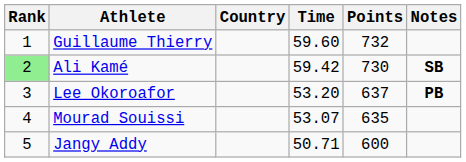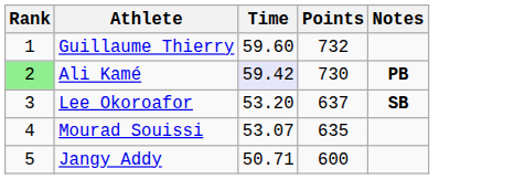 <table class="wikitable sortable" style="text-align:center">
 <tr>
 <th>Rank</th>
 <th>Athlete</th>
-<th>Country</th>
 <th>Time</th>
 <th>Points</th>
 <th>Notes</th>
 </tr>
 <tr>
 <td>1</td>
 <td align=left><a href='#'>Guillaume Thierry</a></td>
-<td align=left></td>
 <td>59.60</td>
 <td>732</td>
 <td></td>
 </tr>
 <tr>
 <td style="background: lightgreen;">2</td>
 <td align=left><a href='#'>Ali Kamé</a></td>
-<td align=left></td>
-<td>59.42</td>
+<td style="background: lavender;">59.42</td>
 <td>730</td>
-<td><strong>SB</strong></td>
+<td><strong>PB</strong></td>
 </tr>
 <tr>
 <td>3</td>
 <td align=left><a href='#'>Lee Okoroafor</a></td>
-<td align=left></td>
 <td>53.20</td>
 <td>637</td>
-<td><strong>PB</strong></td>
+<td><strong>SB</strong></td>
 </tr>
 <tr>
 <td>4</td>
 <td align=left><a href='#'>Mourad Souissi</a></td>
-<td align=left></td>
 <td>53.07</td>
 <td>635</td>
 <td></td>
 </tr>
 <tr>
 <td>5</td>
 <td align=left><a href='#'>Jangy Addy</a></td>
-<td align=left></td>
 <td>50.71</td>
 <td>600</td>
 <td></td>
 </tr>
 </table>
